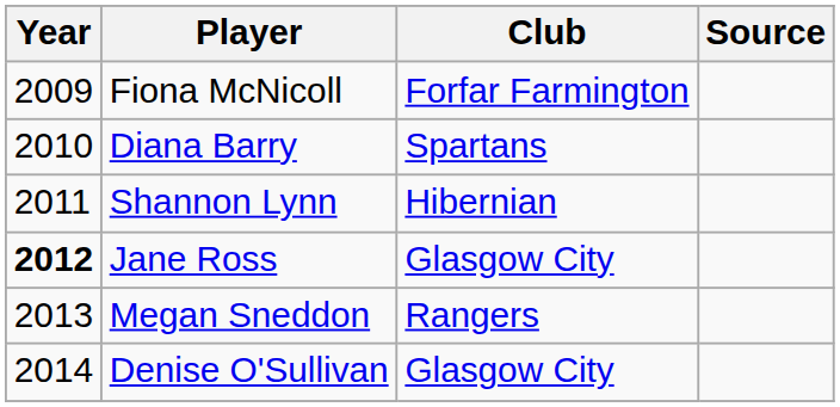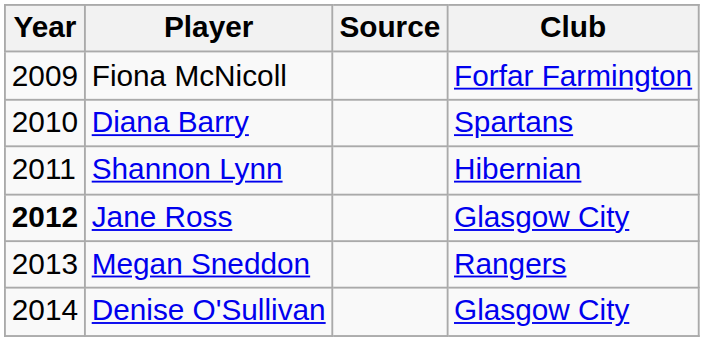 <table class="wikitable sortable">
 <tr>
 <th>Year</th>
 <th>Player</th>
+<th>Source</th>
 <th>Club</th>
-<th>Source</th>
 </tr>
 <tr>
 <td>2009</td>
 <td>Fiona McNicoll</td>
+<td></td>
 <td><a href='#'>Forfar Farmington</a></td>
-<td></td>
 </tr>
 <tr>
 <td>2010</td>
 <td><a href='#'>Diana Barry</a></td>
+<td></td>
 <td><a href='#'>Spartans</a></td>
-<td></td>
 </tr>
 <tr>
 <td>2011</td>
 <td><a href='#'>Shannon Lynn</a></td>
+<td></td>
 <td><a href='#'>Hibernian</a></td>
-<td></td>
 </tr>
 <tr>
 <td><strong>2012</strong></td>
 <td><a href='#'>Jane Ross</a></td>
+<td></td>
 <td><a href='#'>Glasgow City</a></td>
-<td></td>
 </tr>
 <tr>
 <td>2013</td>
 <td><a href='#'>Megan Sneddon</a></td>
+<td></td>
 <td><a href='#'>Rangers</a></td>
-<td></td>
 </tr>
 <tr>
 <td>2014</td>
 <td><a href='#'>Denise O'Sullivan</a></td>
+<td></td>
 <td><a href='#'>Glasgow City</a></td>
-<td></td>
 </tr>
 </table>
